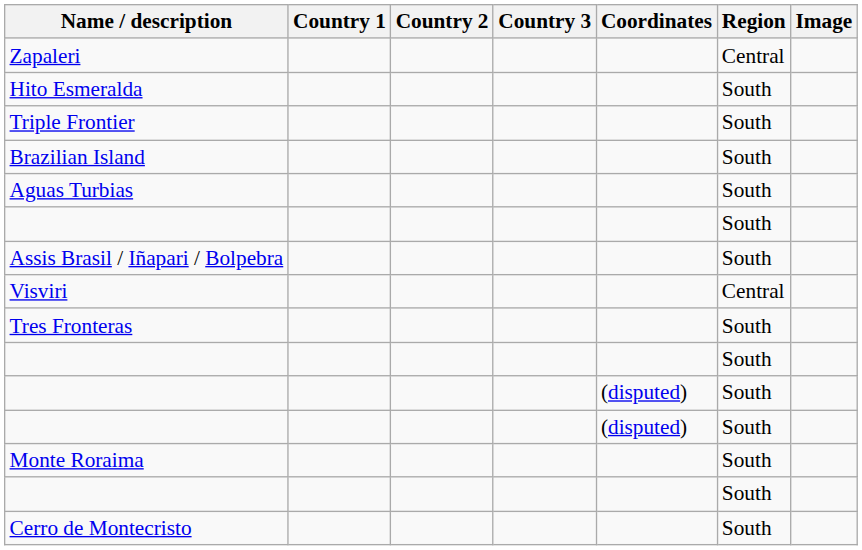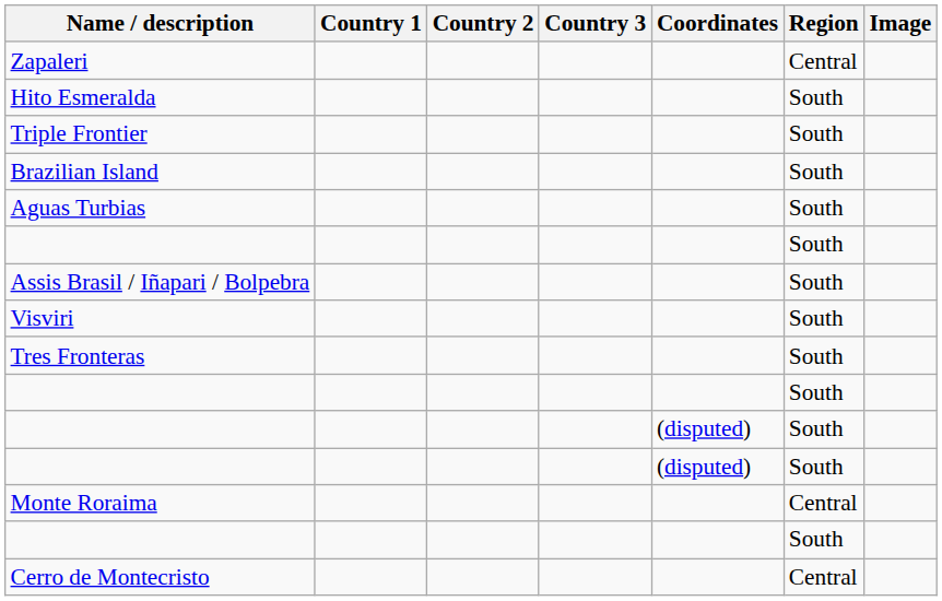 <table class="sortable wikitable vatop" style=" margin-right:2em;">
 <tr>
 <th>Name / description</th>
 <th>Country 1</th>
 <th>Country 2</th>
 <th>Country 3</th>
 <th>Coordinates</th>
 <th>Region</th>
 <th>Image</th>
 </tr>
 <tr>
 <td><a href='#'>Zapaleri</a></td>
 <td></td>
 <td></td>
 <td></td>
 <td></td>
 <td>Central</td>
 <td></td>
 </tr>
 <tr>
 <td><a href='#'>Hito Esmeralda</a></td>
 <td></td>
 <td></td>
 <td></td>
 <td></td>
 <td>South</td>
 <td></td>
 </tr>
 <tr>
 <td><a href='#'>Triple Frontier</a></td>
 <td></td>
 <td></td>
 <td></td>
 <td></td>
 <td>South</td>
 <td></td>
 </tr>
 <tr>
 <td><a href='#'>Brazilian Island</a></td>
 <td></td>
 <td></td>
 <td></td>
 <td></td>
 <td>South</td>
 <td></td>
 </tr>
 <tr>
 <td><a href='#'>Aguas Turbias</a></td>
 <td></td>
 <td></td>
 <td></td>
 <td></td>
 <td>South</td>
 <td></td>
 </tr>
 <tr>
 <td></td>
 <td></td>
 <td></td>
 <td></td>
 <td></td>
 <td>South</td>
 <td></td>
 </tr>
 <tr>
 <td><a href='#'>Assis Brasil</a> / <a href='#'>Iñapari</a> / <a href='#'>Bolpebra</a></td>
 <td></td>
 <td></td>
 <td></td>
 <td></td>
 <td>South</td>
 <td></td>
 </tr>
 <tr>
 <td><a href='#'>Visviri</a></td>
 <td></td>
 <td></td>
 <td></td>
 <td></td>
-<td>Central</td>
+<td>South</td>
 <td></td>
 </tr>
 <tr>
 <td><a href='#'>Tres Fronteras</a></td>
 <td></td>
 <td></td>
 <td></td>
 <td></td>
 <td>South</td>
 <td></td>
 </tr>
 <tr>
 <td></td>
 <td></td>
 <td></td>
 <td></td>
 <td></td>
 <td>South</td>
 <td></td>
 </tr>
 <tr>
 <td></td>
 <td></td>
 <td></td>
 <td></td>
 <td> (<a href='#'>disputed</a>)</td>
 <td>South</td>
 <td></td>
 </tr>
 <tr>
 <td></td>
 <td></td>
 <td></td>
 <td></td>
 <td> (<a href='#'>disputed</a>)</td>
 <td>South</td>
 <td></td>
 </tr>
 <tr>
 <td><a href='#'>Monte Roraima</a></td>
 <td></td>
 <td></td>
 <td></td>
 <td></td>
-<td>South</td>
+<td>Central</td>
 <td></td>
 </tr>
 <tr>
 <td></td>
 <td></td>
 <td></td>
 <td></td>
 <td></td>
 <td>South</td>
 <td></td>
 </tr>
 <tr>
 <td><a href='#'>Cerro de Montecristo</a></td>
 <td></td>
 <td></td>
 <td></td>
 <td></td>
-<td>South</td>
+<td>Central</td>
 <td></td>
 </tr>
 </table>
